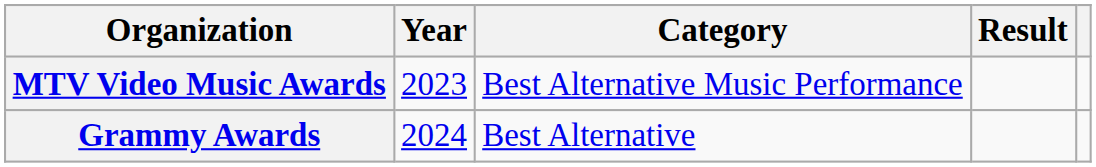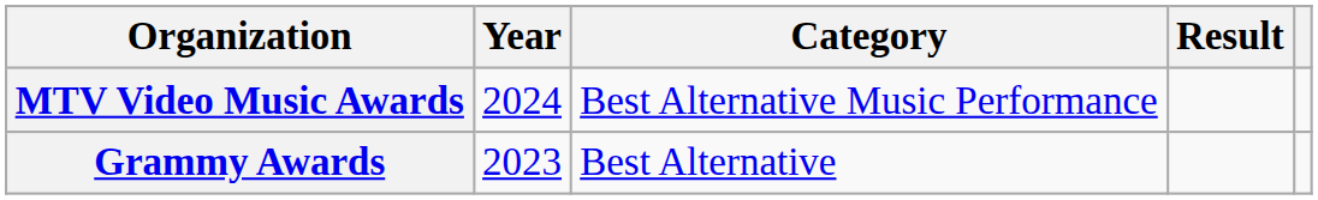 <table class="wikitable sortable plainrowheaders" style="border:none; margin:0;">
 <tr>
 <th scope="col">Organization</th>
 <th scope="col">Year</th>
 <th scope="col">Category</th>
 <th scope="col">Result</th>
 <th class="unsortable" scope="col"></th>
 </tr>
 <tr>
 <th scope="row"><a href='#'>MTV Video Music Awards</a></th>
-<td><a href='#'>2023</a></td>
+<td><a href='#'>2024</a></td>
 <td><a href='#'>Best Alternative Music Performance</a></td>
 <td></td>
 <td></td>
 </tr>
 <tr>
 <th scope="row"><a href='#'>Grammy Awards</a></th>
-<td><a href='#'>2024</a></td>
+<td><a href='#'>2023</a></td>
 <td><a href='#'>Best Alternative</a></td>
 <td></td>
 <td></td>
 </tr>
 </table>
